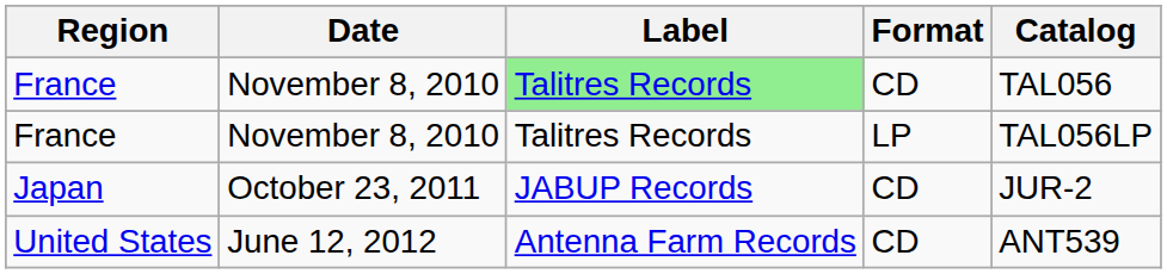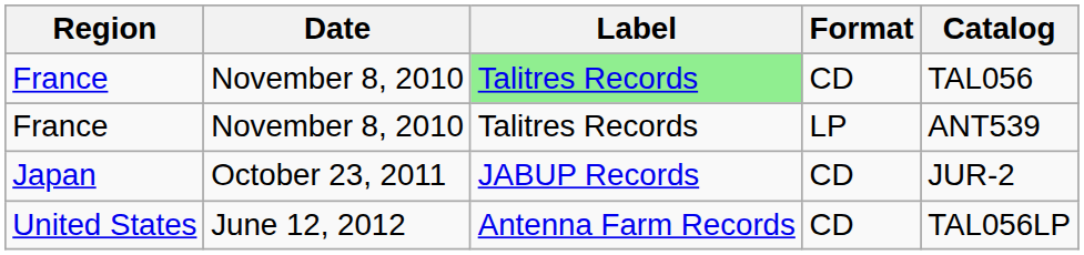 <table class="wikitable">
 <tr>
 <th>Region</th>
 <th>Date</th>
 <th>Label</th>
 <th>Format</th>
 <th>Catalog</th>
 </tr>
 <tr>
 <td><a href='#'>France</a></td>
 <td>November 8, 2010</td>
 <td style="background: lightgreen;"><a href='#'>Talitres Records</a></td>
 <td>CD</td>
 <td>TAL056</td>
 </tr>
 <tr>
 <td>France</td>
 <td>November 8, 2010</td>
 <td>Talitres Records</td>
 <td>LP</td>
-<td>TAL056LP</td>
+<td>ANT539</td>
 </tr>
 <tr>
 <td><a href='#'>Japan</a></td>
 <td>October 23, 2011</td>
 <td><a href='#'>JABUP Records</a></td>
 <td>CD</td>
 <td>JUR-2</td>
 </tr>
 <tr>
 <td><a href='#'>United States</a></td>
 <td>June 12, 2012</td>
 <td><a href='#'>Antenna Farm Records</a></td>
 <td>CD</td>
-<td>ANT539</td>
+<td>TAL056LP</td>
 </tr>
 </table>
